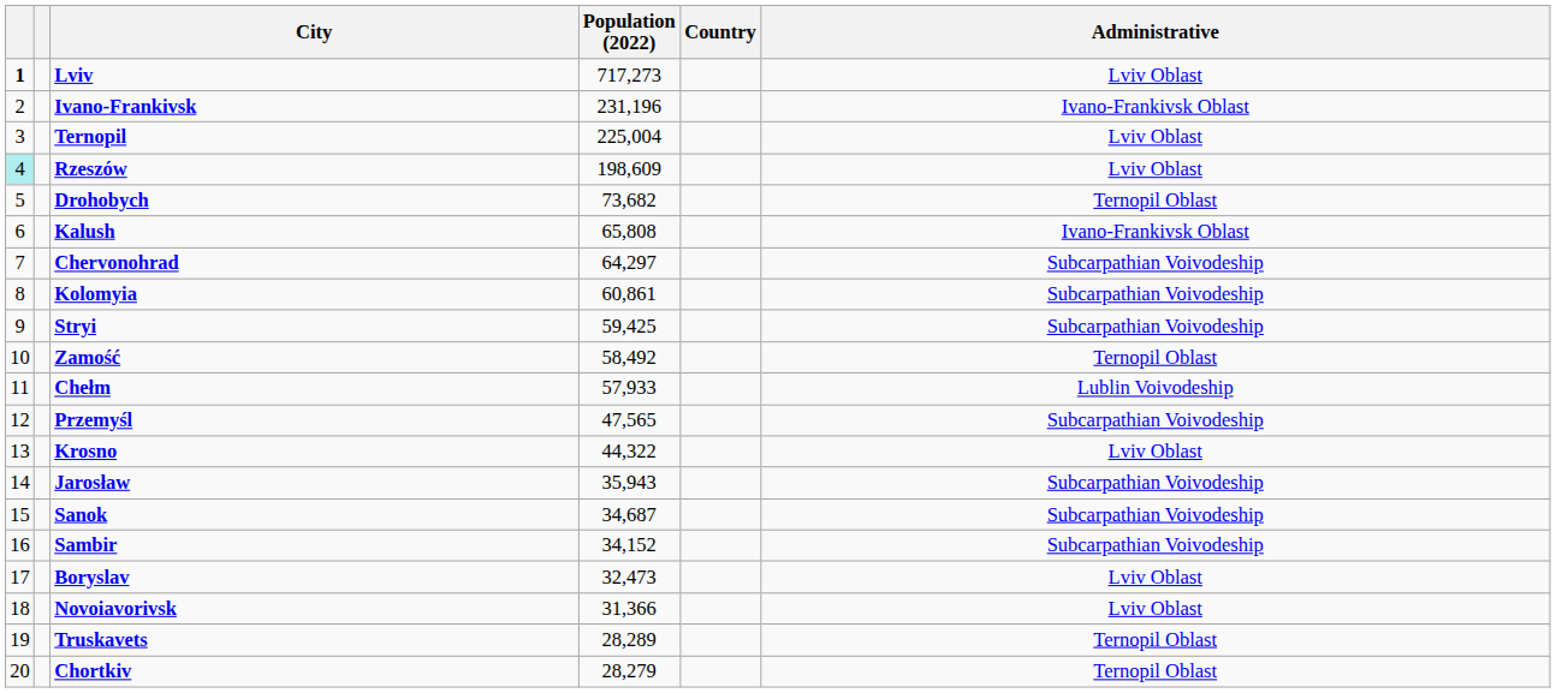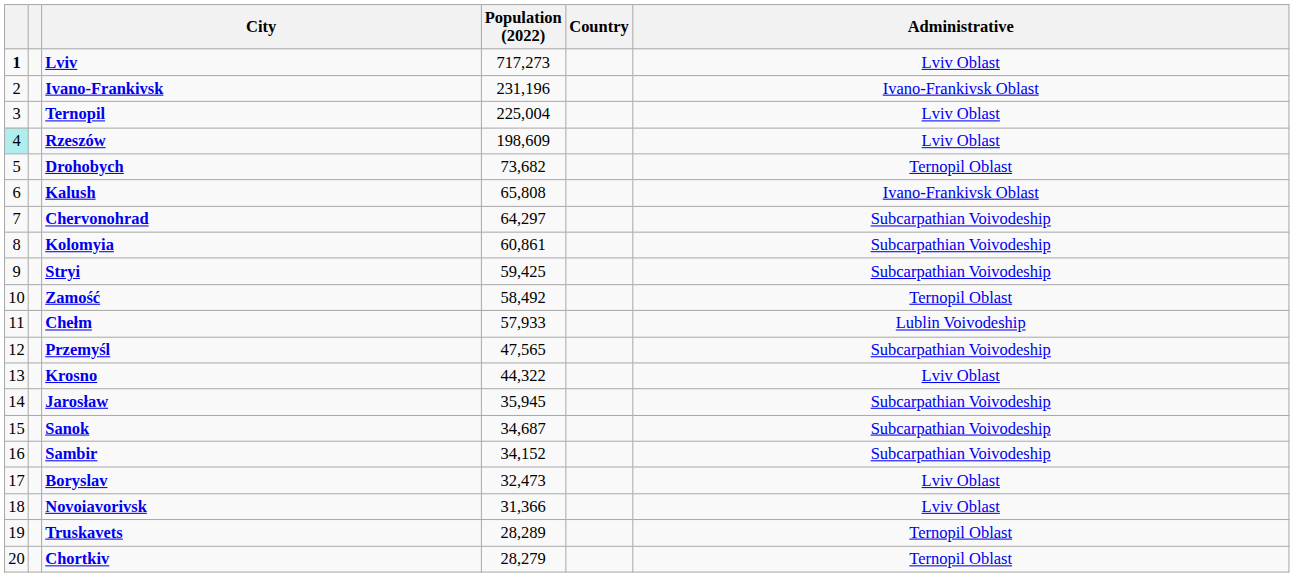 <table class="wikitable sortable" style="text-align:center;">
 <tr>
 <th style="width:1%;"></th>
 <th style="width:1%;"></th>
 <th>City</th>
 <th style="width:6%;">Population  (2022)</th>
 <th style="width:4%;">Country</th>
 <th>Administrative</th>
 </tr>
 <tr>
 <td><strong>1</strong></td>
 <td></td>
 <td style="text-align:left;"><strong><a href='#'>Lviv</a></strong></td>
 <td>717,273</td>
 <td></td>
 <td><a href='#'>Lviv Oblast</a></td>
 </tr>
 <tr>
 <td>2</td>
 <td></td>
 <td style="text-align:left;"><strong><a href='#'>Ivano-Frankivsk</a></strong></td>
 <td>231,196</td>
 <td></td>
 <td><a href='#'>Ivano-Frankivsk Oblast</a></td>
 </tr>
 <tr>
 <td>3</td>
 <td></td>
 <td style="text-align:left;"><strong><a href='#'>Ternopil</a></strong></td>
 <td>225,004</td>
 <td></td>
 <td><a href='#'>Lviv Oblast</a></td>
 </tr>
 <tr>
 <td style="background: paleturquoise;">4</td>
 <td></td>
 <td style="text-align:left;"><strong><a href='#'>Rzeszów</a></strong></td>
 <td>198,609</td>
 <td></td>
 <td><a href='#'>Lviv Oblast</a></td>
 </tr>
 <tr>
 <td>5</td>
 <td></td>
 <td style="text-align:left;"><strong><a href='#'>Drohobych</a></strong></td>
 <td>73,682</td>
 <td></td>
 <td><a href='#'>Ternopil Oblast</a></td>
 </tr>
 <tr>
 <td>6</td>
 <td></td>
 <td style="text-align:left;"><strong><a href='#'>Kalush</a></strong></td>
 <td>65,808</td>
 <td></td>
 <td><a href='#'>Ivano-Frankivsk Oblast</a></td>
 </tr>
 <tr>
 <td>7</td>
 <td></td>
 <td style="text-align:left;"><strong><a href='#'>Chervonohrad</a></strong></td>
 <td>64,297</td>
 <td></td>
 <td><a href='#'>Subcarpathian Voivodeship</a></td>
 </tr>
 <tr>
 <td>8</td>
 <td></td>
 <td style="text-align:left;"><strong><a href='#'>Kolomyia</a></strong></td>
 <td>60,861</td>
 <td></td>
 <td><a href='#'>Subcarpathian Voivodeship</a></td>
 </tr>
 <tr>
 <td>9</td>
 <td></td>
 <td style="text-align:left;"><strong><a href='#'>Stryi</a></strong></td>
 <td>59,425</td>
 <td></td>
 <td><a href='#'>Subcarpathian Voivodeship</a></td>
 </tr>
 <tr>
 <td>10</td>
 <td></td>
 <td style="text-align:left;"><strong><a href='#'>Zamość</a></strong></td>
 <td>58,492</td>
 <td></td>
 <td><a href='#'>Ternopil Oblast</a></td>
 </tr>
 <tr>
 <td>11</td>
 <td></td>
 <td style="text-align:left;"><strong><a href='#'>Chełm</a></strong></td>
 <td>57,933</td>
 <td></td>
 <td><a href='#'>Lublin Voivodeship</a></td>
 </tr>
 <tr>
 <td>12</td>
 <td></td>
 <td style="text-align:left;"><strong><a href='#'>Przemyśl</a></strong></td>
 <td>47,565</td>
 <td></td>
 <td><a href='#'>Subcarpathian Voivodeship</a></td>
 </tr>
 <tr>
 <td>13</td>
 <td></td>
 <td style="text-align:left;"><strong><a href='#'>Krosno</a></strong></td>
 <td>44,322</td>
 <td></td>
 <td><a href='#'>Lviv Oblast</a></td>
 </tr>
 <tr>
 <td>14</td>
 <td></td>
 <td style="text-align:left;"><strong><a href='#'>Jarosław</a></strong></td>
-<td>35,943</td>
+<td>35,945</td>
 <td></td>
 <td><a href='#'>Subcarpathian Voivodeship</a></td>
 </tr>
 <tr>
 <td>15</td>
 <td></td>
 <td style="text-align:left;"><strong><a href='#'>Sanok</a></strong></td>
 <td>34,687</td>
 <td></td>
 <td><a href='#'>Subcarpathian Voivodeship</a></td>
 </tr>
 <tr>
 <td>16</td>
 <td></td>
 <td style="text-align:left;"><strong><a href='#'>Sambir</a></strong></td>
 <td>34,152</td>
 <td></td>
 <td><a href='#'>Subcarpathian Voivodeship</a></td>
 </tr>
 <tr>
 <td>17</td>
 <td></td>
 <td style="text-align:left;"><strong><a href='#'>Boryslav</a></strong></td>
 <td>32,473</td>
 <td></td>
 <td><a href='#'>Lviv Oblast</a></td>
 </tr>
 <tr>
 <td>18</td>
 <td></td>
 <td style="text-align:left;"><strong><a href='#'>Novoiavorivsk</a></strong></td>
 <td>31,366</td>
 <td></td>
 <td><a href='#'>Lviv Oblast</a></td>
 </tr>
 <tr>
 <td>19</td>
 <td></td>
 <td style="text-align:left;"><strong><a href='#'>Truskavets</a></strong></td>
 <td>28,289</td>
 <td></td>
 <td><a href='#'>Ternopil Oblast</a></td>
 </tr>
 <tr>
 <td>20</td>
 <td></td>
 <td style="text-align:left;"><strong><a href='#'>Chortkiv</a></strong></td>
 <td>28,279</td>
 <td></td>
 <td><a href='#'>Ternopil Oblast</a></td>
 </tr>
 </table>
